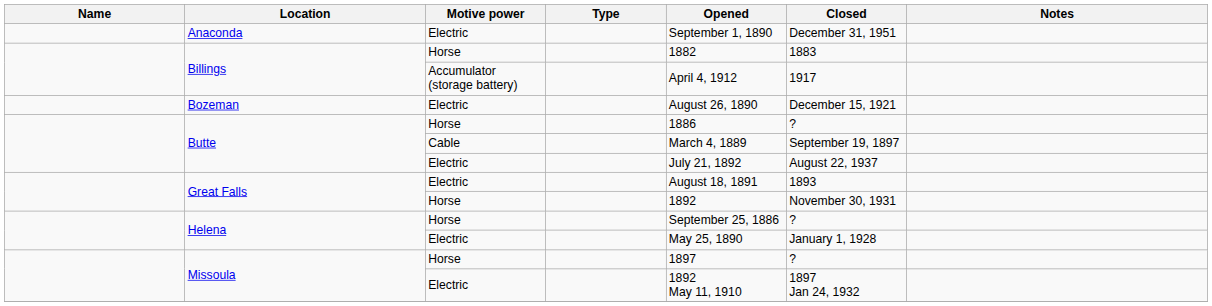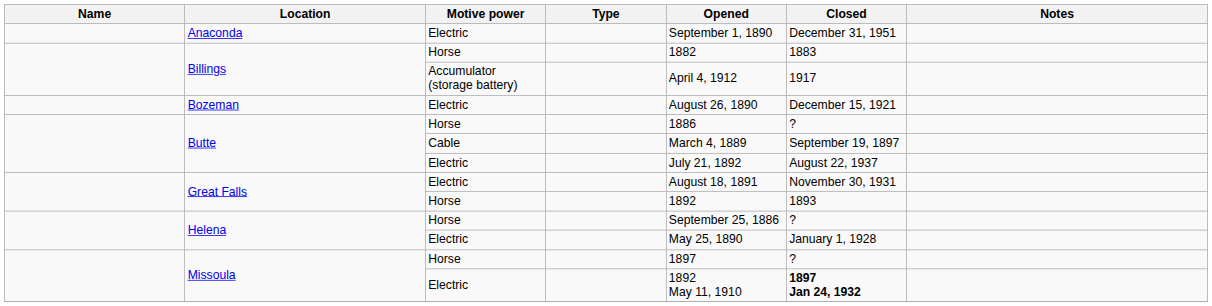 <table class="wikitable sortable" width=100%>
 <tr>
 <th width=15%>Name</th>
 <th width=20%>Location</th>
 <th width=10%>Motive power</th>
 <th width=10%>Type</th>
 <th width=10%>Opened</th>
 <th width=10%>Closed</th>
 <th class="unsortable" width=25%>Notes</th>
 </tr>
 <tr>
 <td> </td>
 <td><a href='#'>Anaconda</a></td>
 <td>Electric</td>
 <td> </td>
 <td>September 1, 1890</td>
 <td>December 31, 1951</td>
 <td> </td>
 </tr>
 <tr>
 <td rowspan="2"> </td>
 <td rowspan="2"><a href='#'>Billings</a></td>
 <td>Horse</td>
 <td> </td>
 <td>1882</td>
 <td>1883</td>
 <td> </td>
 </tr>
 <tr>
 <td>Accumulator (storage battery)</td>
 <td> </td>
 <td>April 4, 1912</td>
 <td>1917</td>
 <td> </td>
 </tr>
 <tr>
 <td> </td>
 <td><a href='#'>Bozeman</a></td>
 <td>Electric</td>
 <td> </td>
 <td>August 26, 1890</td>
 <td>December 15, 1921</td>
 <td> </td>
 </tr>
 <tr>
 <td rowspan="3"> </td>
 <td rowspan="3"><a href='#'>Butte</a></td>
 <td>Horse</td>
 <td> </td>
 <td>1886</td>
 <td>?</td>
 <td> </td>
 </tr>
 <tr>
 <td>Cable</td>
 <td> </td>
 <td>March 4, 1889</td>
 <td>September 19, 1897</td>
 <td> </td>
 </tr>
 <tr>
 <td>Electric</td>
 <td> </td>
 <td>July 21, 1892</td>
 <td>August 22, 1937</td>
 <td> </td>
 </tr>
 <tr>
 <td rowspan="2"> </td>
 <td rowspan="2"><a href='#'>Great Falls</a></td>
 <td>Electric</td>
 <td> </td>
 <td>August 18, 1891</td>
-<td>1893</td>
+<td>November 30, 1931</td>
 <td> </td>
 </tr>
 <tr>
 <td>Horse</td>
 <td> </td>
 <td>1892</td>
-<td>November 30, 1931</td>
+<td>1893</td>
 <td> </td>
 </tr>
 <tr>
 <td rowspan="2"> </td>
 <td rowspan="2"><a href='#'>Helena</a></td>
 <td>Horse</td>
 <td> </td>
 <td>September 25, 1886</td>
 <td>?</td>
 <td> </td>
 </tr>
 <tr>
 <td>Electric</td>
 <td> </td>
 <td>May 25, 1890</td>
 <td>January 1, 1928</td>
 <td> </td>
 </tr>
 <tr>
 <td rowspan="2"> </td>
 <td rowspan="2"><a href='#'>Missoula</a></td>
 <td>Horse</td>
 <td> </td>
 <td>1897</td>
 <td>?</td>
 <td> </td>
 </tr>
 <tr>
 <td>Electric</td>
 <td> </td>
 <td>1892<br>May 11, 1910</td>
-<td>1897<br>Jan 24, 1932</td>
+<td><strong>1897<br>Jan 24, 1932</strong></td>
 <td> </td>
 </tr>
 <tr>
 </tr>
 </table>
